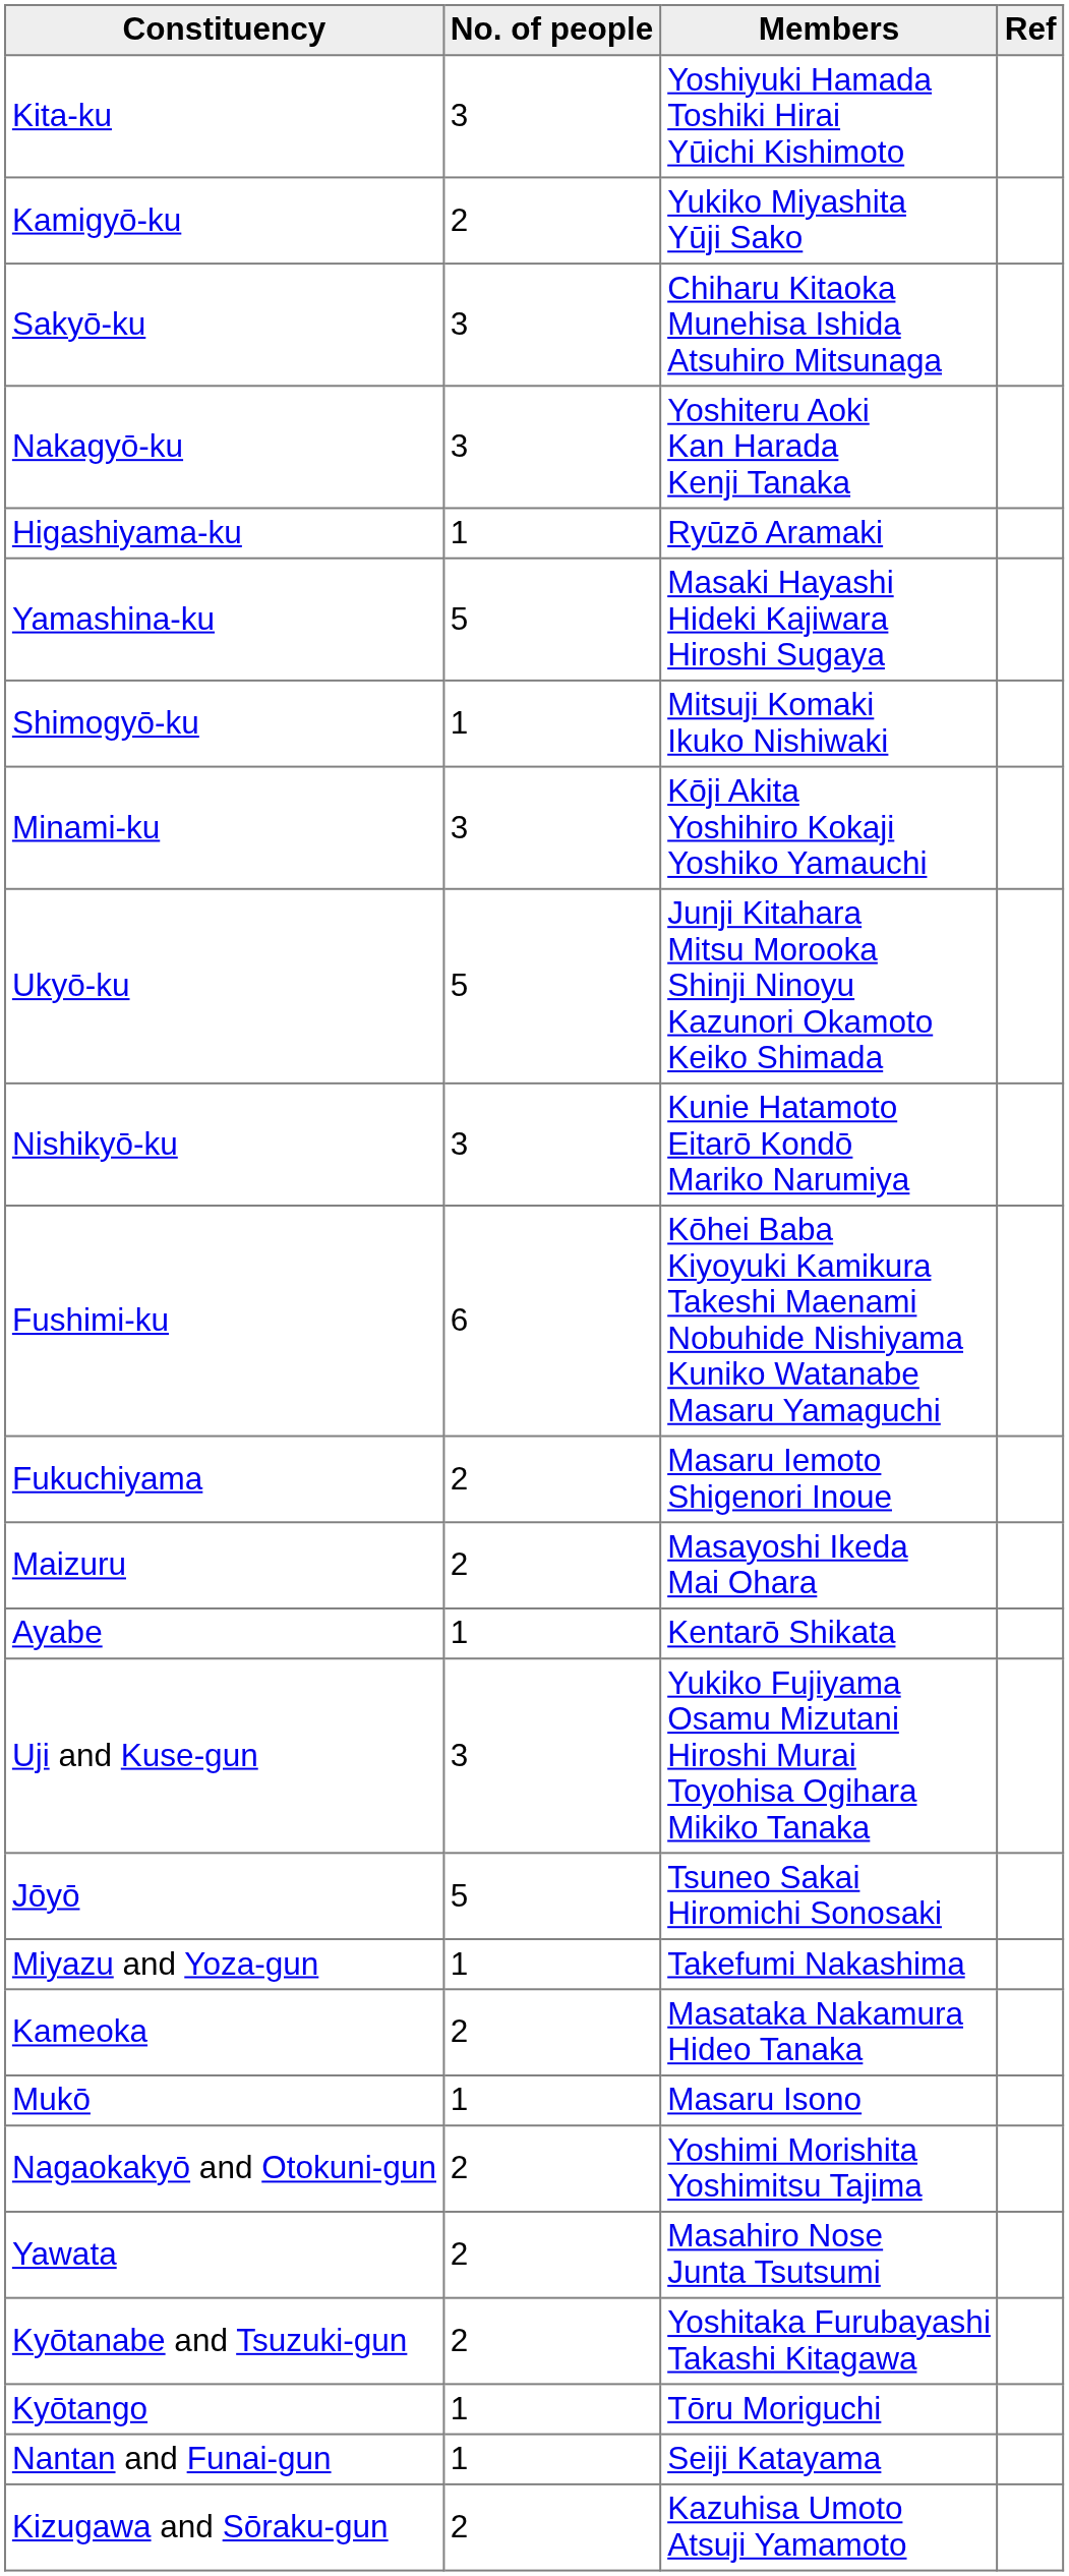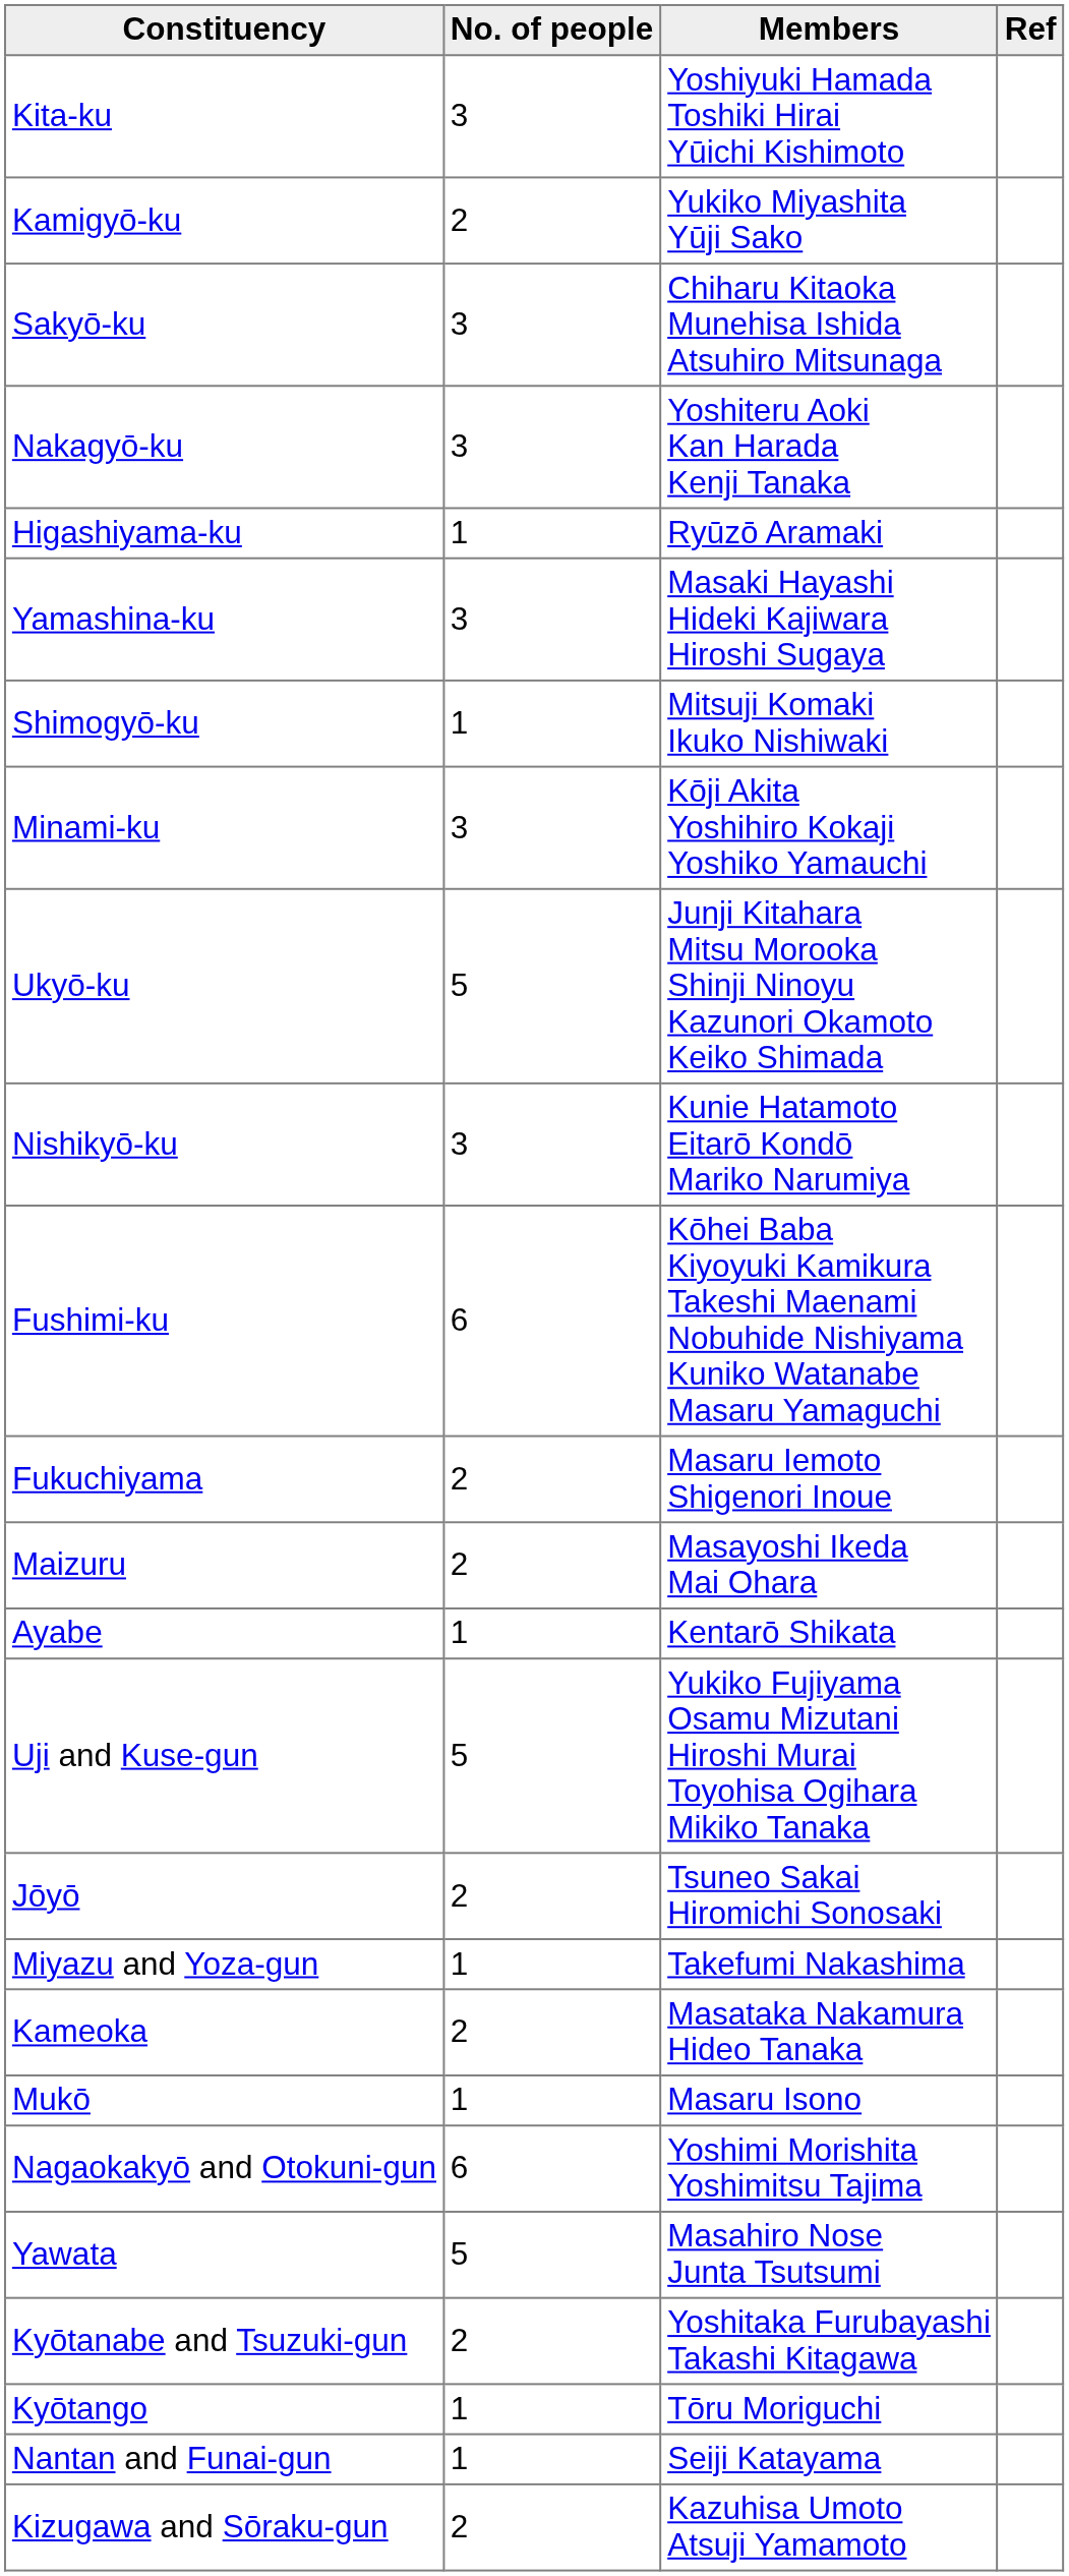 <table border="1" frame="box" rules="all" cellspacing="0" cellpadding="3">
 <tr style="background:#eee">
 <th>Constituency</th>
 <th>No. of people</th>
 <th>Members</th>
 <th>Ref</th>
 </tr>
 <tr>
 <td><a href='#'>Kita-ku</a></td>
 <td>3</td>
 <td><a href='#'>Yoshiyuki Hamada</a><br><a href='#'>Toshiki Hirai</a><br><a href='#'>Yūichi Kishimoto</a></td>
 <td></td>
 </tr>
 <tr>
 <td><a href='#'>Kamigyō-ku</a></td>
 <td>2</td>
 <td><a href='#'>Yukiko Miyashita</a><br><a href='#'>Yūji Sako</a></td>
 <td></td>
 </tr>
 <tr>
 <td><a href='#'>Sakyō-ku</a></td>
 <td>3</td>
 <td><a href='#'>Chiharu Kitaoka</a><br><a href='#'>Munehisa Ishida</a><br><a href='#'>Atsuhiro Mitsunaga</a></td>
 <td></td>
 </tr>
 <tr>
 <td><a href='#'>Nakagyō-ku</a></td>
 <td>3</td>
 <td><a href='#'>Yoshiteru Aoki</a><br><a href='#'>Kan Harada</a><br><a href='#'>Kenji Tanaka</a></td>
 <td></td>
 </tr>
 <tr>
 <td><a href='#'>Higashiyama-ku</a></td>
 <td>1</td>
 <td><a href='#'>Ryūzō Aramaki</a></td>
 <td></td>
 </tr>
 <tr>
 <td><a href='#'>Yamashina-ku</a></td>
-<td>5</td>
+<td>3</td>
 <td><a href='#'>Masaki Hayashi</a><br><a href='#'>Hideki Kajiwara</a><br><a href='#'>Hiroshi Sugaya</a></td>
 <td></td>
 </tr>
 <tr>
 <td><a href='#'>Shimogyō-ku</a></td>
 <td>1</td>
 <td><a href='#'>Mitsuji Komaki</a><br><a href='#'>Ikuko Nishiwaki</a></td>
 <td></td>
 </tr>
 <tr>
 <td><a href='#'>Minami-ku</a></td>
 <td>3</td>
 <td><a href='#'>Kōji Akita</a><br><a href='#'>Yoshihiro Kokaji</a><br><a href='#'>Yoshiko Yamauchi</a></td>
 <td></td>
 </tr>
 <tr>
 <td><a href='#'>Ukyō-ku</a></td>
 <td>5</td>
 <td><a href='#'>Junji Kitahara</a><br><a href='#'>Mitsu Morooka</a><br><a href='#'>Shinji Ninoyu</a><br><a href='#'>Kazunori Okamoto</a><br><a href='#'>Keiko Shimada</a></td>
 <td></td>
 </tr>
 <tr>
 <td><a href='#'>Nishikyō-ku</a></td>
 <td>3</td>
 <td><a href='#'>Kunie Hatamoto</a><br><a href='#'>Eitarō Kondō</a><br><a href='#'>Mariko Narumiya</a></td>
 <td></td>
 </tr>
 <tr>
 <td><a href='#'>Fushimi-ku</a></td>
 <td>6</td>
 <td><a href='#'>Kōhei Baba</a><br><a href='#'>Kiyoyuki Kamikura</a><br><a href='#'>Takeshi Maenami</a><br><a href='#'>Nobuhide Nishiyama</a><br><a href='#'>Kuniko Watanabe</a><br><a href='#'>Masaru Yamaguchi</a></td>
 <td></td>
 </tr>
 <tr>
 <td><a href='#'>Fukuchiyama</a></td>
 <td>2</td>
 <td><a href='#'>Masaru Iemoto</a><br><a href='#'>Shigenori Inoue</a></td>
 <td></td>
 </tr>
 <tr>
 <td><a href='#'>Maizuru</a></td>
 <td>2</td>
 <td><a href='#'>Masayoshi Ikeda</a><br><a href='#'>Mai Ohara</a></td>
 <td></td>
 </tr>
 <tr>
 <td><a href='#'>Ayabe</a></td>
 <td>1</td>
 <td><a href='#'>Kentarō Shikata</a></td>
 <td></td>
 </tr>
 <tr>
 <td><a href='#'>Uji</a> and <a href='#'>Kuse-gun</a></td>
-<td>3</td>
+<td>5</td>
 <td><a href='#'>Yukiko Fujiyama</a><br><a href='#'>Osamu Mizutani</a><br><a href='#'>Hiroshi Murai</a><br><a href='#'>Toyohisa Ogihara</a><br><a href='#'>Mikiko Tanaka</a></td>
 <td></td>
 </tr>
 <tr>
 <td><a href='#'>Jōyō</a></td>
-<td>5</td>
+<td>2</td>
 <td><a href='#'>Tsuneo Sakai</a><br><a href='#'>Hiromichi Sonosaki</a></td>
 <td></td>
 </tr>
 <tr>
 <td><a href='#'>Miyazu</a> and <a href='#'>Yoza-gun</a></td>
 <td>1</td>
 <td><a href='#'>Takefumi Nakashima</a></td>
 <td></td>
 </tr>
 <tr>
 <td><a href='#'>Kameoka</a></td>
 <td>2</td>
 <td><a href='#'>Masataka Nakamura</a><br><a href='#'>Hideo Tanaka</a></td>
 <td></td>
 </tr>
 <tr>
 <td><a href='#'>Mukō</a></td>
 <td>1</td>
 <td><a href='#'>Masaru Isono</a></td>
 <td></td>
 </tr>
 <tr>
 <td><a href='#'>Nagaokakyō</a> and <a href='#'>Otokuni-gun</a></td>
-<td>2</td>
+<td>6</td>
 <td><a href='#'>Yoshimi Morishita</a><br><a href='#'>Yoshimitsu Tajima</a></td>
 <td></td>
 </tr>
 <tr>
 <td><a href='#'>Yawata</a></td>
-<td>2</td>
+<td>5</td>
 <td><a href='#'>Masahiro Nose</a><br><a href='#'>Junta Tsutsumi</a></td>
 <td></td>
 </tr>
 <tr>
 <td><a href='#'>Kyōtanabe</a> and <a href='#'>Tsuzuki-gun</a></td>
 <td>2</td>
 <td><a href='#'>Yoshitaka Furubayashi</a><br><a href='#'>Takashi Kitagawa</a></td>
 <td></td>
 </tr>
 <tr>
 <td><a href='#'>Kyōtango</a></td>
 <td>1</td>
 <td><a href='#'>Tōru Moriguchi</a></td>
 <td></td>
 </tr>
 <tr>
 <td><a href='#'>Nantan</a> and <a href='#'>Funai-gun</a></td>
 <td>1</td>
 <td><a href='#'>Seiji Katayama</a></td>
 <td></td>
 </tr>
 <tr>
 <td><a href='#'>Kizugawa</a> and <a href='#'>Sōraku-gun</a></td>
 <td>2</td>
 <td><a href='#'>Kazuhisa Umoto</a><br><a href='#'>Atsuji Yamamoto</a></td>
 <td></td>
 </tr>
 </table>
